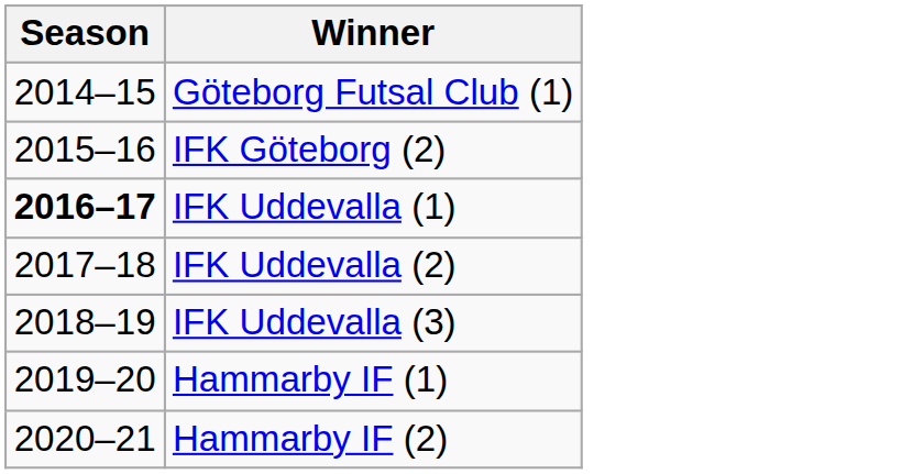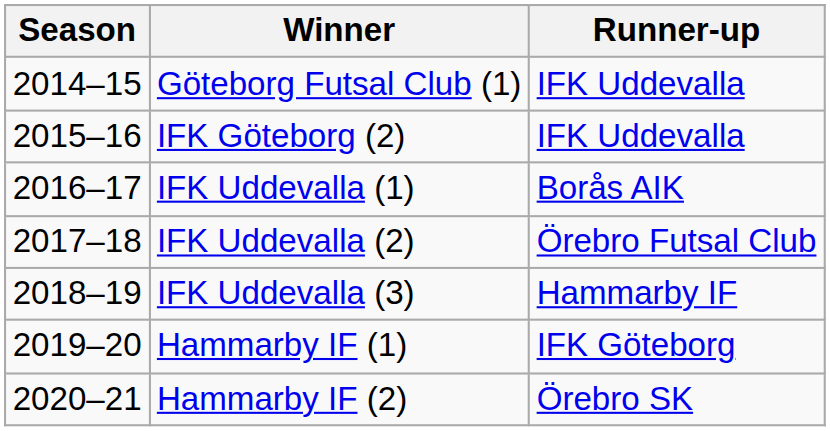 <table class="wikitable">
 <tr>
 <th>Season</th>
 <th>Winner</th>
+<th>Runner-up</th>
 </tr>
 <tr>
 <td>2014–15</td>
 <td><a href='#'>Göteborg Futsal Club</a> (1)</td>
+<td><a href='#'>IFK Uddevalla</a></td>
 </tr>
 <tr>
 <td>2015–16</td>
 <td><a href='#'>IFK Göteborg</a> (2)</td>
+<td><a href='#'>IFK Uddevalla</a></td>
 </tr>
 <tr>
-<td><strong>2016–17</strong></td>
+<td>2016–17</td>
 <td><a href='#'>IFK Uddevalla</a> (1)</td>
+<td><a href='#'>Borås AIK</a></td>
 </tr>
 <tr>
 <td>2017–18</td>
 <td><a href='#'>IFK Uddevalla</a> (2)</td>
+<td><a href='#'>Örebro Futsal Club</a></td>
 </tr>
 <tr>
 <td>2018–19</td>
 <td><a href='#'>IFK Uddevalla</a> (3)</td>
+<td><a href='#'>Hammarby IF</a></td>
 </tr>
 <tr>
 <td>2019–20</td>
 <td><a href='#'>Hammarby IF</a> (1)</td>
+<td><a href='#'>IFK Göteborg</a></td>
 </tr>
 <tr>
 <td>2020–21</td>
 <td><a href='#'>Hammarby IF</a> (2)</td>
+<td><a href='#'>Örebro SK</a></td>
 </tr>
 </table>
